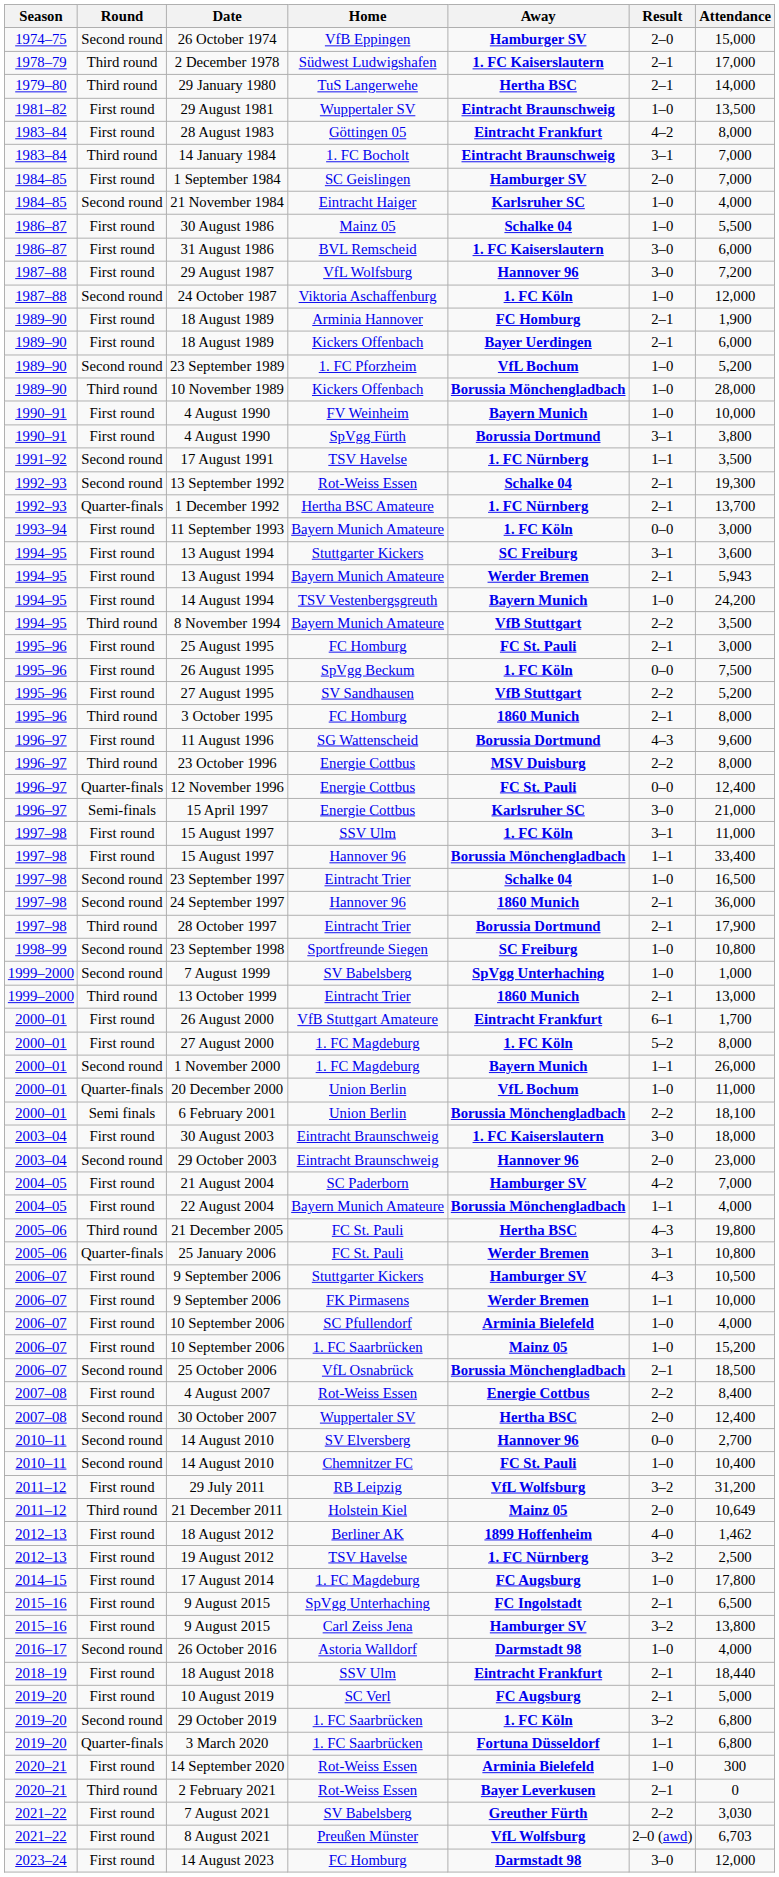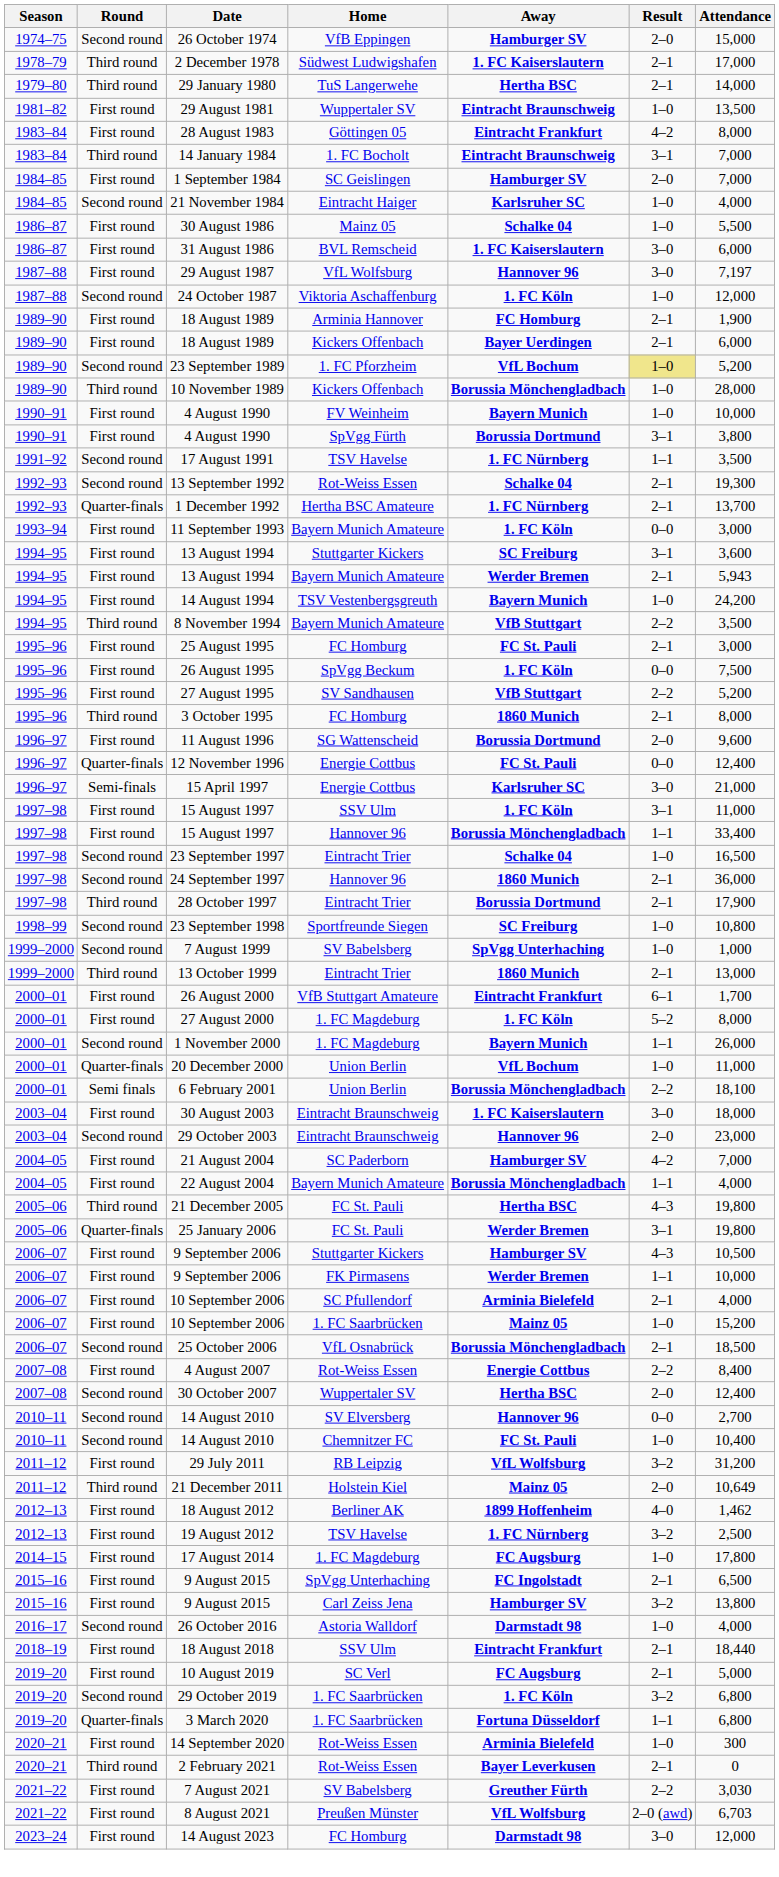 <table class="wikitable sortable">
 <tr align="center" bgcolor="#dfdfdf">
 <th><strong>Season</strong></th>
 <th><strong>Round</strong></th>
 <th><strong>Date</strong></th>
 <th><strong>Home</strong></th>
 <th><strong>Away</strong></th>
 <th><strong>Result</strong></th>
 <th><strong>Attendance</strong></th>
 </tr>
 <tr align="center">
 <td><a href='#'>1974–75</a></td>
 <td>Second round</td>
 <td>26 October 1974</td>
 <td><a href='#'>VfB Eppingen</a></td>
 <td><strong><a href='#'>Hamburger SV</a></strong></td>
 <td>2–0</td>
 <td>15,000</td>
 </tr>
 <tr align="center">
 <td><a href='#'>1978–79</a></td>
 <td>Third round</td>
 <td>2 December 1978</td>
 <td><a href='#'>Südwest Ludwigshafen</a></td>
 <td><strong><a href='#'>1. FC Kaiserslautern</a></strong></td>
 <td>2–1</td>
 <td>17,000</td>
 </tr>
 <tr align="center">
 <td><a href='#'>1979–80</a></td>
 <td>Third round</td>
 <td>29 January 1980</td>
 <td><a href='#'>TuS Langerwehe</a></td>
 <td><strong><a href='#'>Hertha BSC</a></strong></td>
 <td>2–1</td>
 <td>14,000</td>
 </tr>
 <tr align="center">
 <td><a href='#'>1981–82</a></td>
 <td>First round</td>
 <td>29 August 1981</td>
 <td><a href='#'>Wuppertaler SV</a></td>
 <td><strong><a href='#'>Eintracht Braunschweig</a></strong></td>
 <td>1–0</td>
 <td>13,500</td>
 </tr>
 <tr align="center">
 <td><a href='#'>1983–84</a></td>
 <td>First round</td>
 <td>28 August 1983</td>
 <td><a href='#'>Göttingen 05</a></td>
 <td><strong><a href='#'>Eintracht Frankfurt</a></strong></td>
 <td>4–2</td>
 <td>8,000</td>
 </tr>
 <tr align="center">
 <td><a href='#'>1983–84</a></td>
 <td>Third round</td>
 <td>14 January 1984</td>
 <td><a href='#'>1. FC Bocholt</a></td>
 <td><strong><a href='#'>Eintracht Braunschweig</a></strong></td>
 <td>3–1 </td>
 <td>7,000</td>
 </tr>
 <tr align="center">
 <td><a href='#'>1984–85</a></td>
 <td>First round</td>
 <td>1 September 1984</td>
 <td><a href='#'>SC Geislingen</a></td>
 <td><strong><a href='#'>Hamburger SV</a></strong></td>
 <td>2–0</td>
 <td>7,000</td>
 </tr>
 <tr align="center">
 <td><a href='#'>1984–85</a></td>
 <td>Second round</td>
 <td>21 November 1984</td>
 <td><a href='#'>Eintracht Haiger</a></td>
 <td><strong><a href='#'>Karlsruher SC</a></strong></td>
 <td>1–0 </td>
 <td>4,000</td>
 </tr>
 <tr align="center">
 <td><a href='#'>1986–87</a></td>
 <td>First round</td>
 <td>30 August 1986</td>
 <td><a href='#'>Mainz 05</a></td>
 <td><strong><a href='#'>Schalke 04</a></strong></td>
 <td>1–0</td>
 <td>5,500</td>
 </tr>
 <tr align="center">
 <td><a href='#'>1986–87</a></td>
 <td>First round</td>
 <td>31 August 1986</td>
 <td><a href='#'>BVL Remscheid</a></td>
 <td><strong><a href='#'>1. FC Kaiserslautern</a></strong></td>
 <td>3–0</td>
 <td>6,000</td>
 </tr>
 <tr align="center">
 <td><a href='#'>1987–88</a></td>
 <td>First round</td>
 <td>29 August 1987</td>
 <td><a href='#'>VfL Wolfsburg</a></td>
 <td><strong><a href='#'>Hannover 96</a></strong></td>
 <td>3–0</td>
-<td>7,200</td>
+<td>7,197</td>
 </tr>
 <tr align="center">
 <td><a href='#'>1987–88</a></td>
 <td>Second round</td>
 <td>24 October 1987</td>
 <td><a href='#'>Viktoria Aschaffenburg</a></td>
 <td><strong><a href='#'>1. FC Köln</a></strong></td>
 <td>1–0</td>
 <td>12,000</td>
 </tr>
 <tr align="center">
 <td><a href='#'>1989–90</a></td>
 <td>First round</td>
 <td>18 August 1989</td>
 <td><a href='#'>Arminia Hannover</a></td>
 <td><strong><a href='#'>FC Homburg</a></strong></td>
 <td>2–1</td>
 <td>1,900</td>
 </tr>
 <tr align="center">
 <td><a href='#'>1989–90</a></td>
 <td>First round</td>
 <td>18 August 1989</td>
 <td><a href='#'>Kickers Offenbach</a></td>
 <td><strong><a href='#'>Bayer Uerdingen</a></strong></td>
 <td>2–1</td>
 <td>6,000</td>
 </tr>
 <tr align="center">
 <td><a href='#'>1989–90</a></td>
 <td>Second round</td>
 <td>23 September 1989</td>
 <td><a href='#'>1. FC Pforzheim</a></td>
 <td><strong><a href='#'>VfL Bochum</a></strong></td>
-<td>1–0</td>
+<td style="background: khaki;">1–0</td>
 <td>5,200</td>
 </tr>
 <tr align="center">
 <td><a href='#'>1989–90</a></td>
 <td>Third round</td>
 <td>10 November 1989</td>
 <td><a href='#'>Kickers Offenbach</a></td>
 <td><strong><a href='#'>Borussia Mönchengladbach</a></strong></td>
 <td>1–0 </td>
 <td>28,000</td>
 </tr>
 <tr align="center">
 <td><a href='#'>1990–91</a></td>
 <td>First round</td>
 <td>4 August 1990</td>
 <td><a href='#'>FV Weinheim</a></td>
 <td><strong><a href='#'>Bayern Munich</a></strong></td>
 <td>1–0</td>
 <td>10,000</td>
 </tr>
 <tr align="center">
 <td><a href='#'>1990–91</a></td>
 <td>First round</td>
 <td>4 August 1990</td>
 <td><a href='#'>SpVgg Fürth</a></td>
 <td><strong><a href='#'>Borussia Dortmund</a></strong></td>
 <td>3–1</td>
 <td>3,800</td>
 </tr>
 <tr align="center">
 <td><a href='#'>1991–92</a></td>
 <td>Second round</td>
 <td>17 August 1991</td>
 <td><a href='#'>TSV Havelse</a></td>
 <td><strong><a href='#'>1. FC Nürnberg</a></strong></td>
 <td>1–1 <br></td>
 <td>3,500</td>
 </tr>
 <tr align="center">
 <td><a href='#'>1992–93</a></td>
 <td>Second round</td>
 <td>13 September 1992</td>
 <td><a href='#'>Rot-Weiss Essen</a></td>
 <td><strong><a href='#'>Schalke 04</a></strong></td>
 <td>2–1</td>
 <td>19,300</td>
 </tr>
 <tr align="center">
 <td><a href='#'>1992–93</a></td>
 <td>Quarter-finals</td>
 <td>1 December 1992</td>
 <td><a href='#'>Hertha BSC Amateure</a></td>
 <td><strong><a href='#'>1. FC Nürnberg</a></strong></td>
 <td>2–1</td>
 <td>13,700</td>
 </tr>
 <tr align="center">
 <td><a href='#'>1993–94</a></td>
 <td>First round</td>
 <td>11 September 1993</td>
 <td><a href='#'>Bayern Munich Amateure</a></td>
 <td><strong><a href='#'>1. FC Köln</a></strong></td>
 <td>0–0 <br></td>
 <td>3,000</td>
 </tr>
 <tr align="center">
 <td><a href='#'>1994–95</a></td>
 <td>First round</td>
 <td>13 August 1994</td>
 <td><a href='#'>Stuttgarter Kickers</a></td>
 <td><strong><a href='#'>SC Freiburg</a></strong></td>
 <td>3–1</td>
 <td>3,600</td>
 </tr>
 <tr align="center">
 <td><a href='#'>1994–95</a></td>
 <td>First round</td>
 <td>13 August 1994</td>
 <td><a href='#'>Bayern Munich Amateure</a></td>
 <td><strong><a href='#'>Werder Bremen</a></strong></td>
 <td>2–1</td>
 <td>5,943</td>
 </tr>
 <tr align="center">
 <td><a href='#'>1994–95</a></td>
 <td>First round</td>
 <td>14 August 1994</td>
 <td><a href='#'>TSV Vestenbergsgreuth</a></td>
 <td><strong><a href='#'>Bayern Munich</a></strong></td>
 <td>1–0</td>
 <td>24,200</td>
 </tr>
 <tr align="center">
 <td><a href='#'>1994–95</a></td>
 <td>Third round</td>
 <td>8 November 1994</td>
 <td><a href='#'>Bayern Munich Amateure</a></td>
 <td><strong><a href='#'>VfB Stuttgart</a></strong></td>
 <td>2–2 <br></td>
 <td>3,500</td>
 </tr>
 <tr align="center">
 <td><a href='#'>1995–96</a></td>
 <td>First round</td>
 <td>25 August 1995</td>
 <td><a href='#'>FC Homburg</a></td>
 <td><strong><a href='#'>FC St. Pauli</a></strong></td>
 <td>2–1 </td>
 <td>3,000</td>
 </tr>
 <tr align="center">
 <td><a href='#'>1995–96</a></td>
 <td>First round</td>
 <td>26 August 1995</td>
 <td><a href='#'>SpVgg Beckum</a></td>
 <td><strong><a href='#'>1. FC Köln</a></strong></td>
 <td>0–0 <br></td>
 <td>7,500</td>
 </tr>
 <tr align="center">
 <td><a href='#'>1995–96</a></td>
 <td>First round</td>
 <td>27 August 1995</td>
 <td><a href='#'>SV Sandhausen</a></td>
 <td><strong><a href='#'>VfB Stuttgart</a></strong></td>
 <td>2–2 <br></td>
 <td>5,200</td>
 </tr>
 <tr align="center">
 <td><a href='#'>1995–96</a></td>
 <td>Third round</td>
 <td>3 October 1995</td>
 <td><a href='#'>FC Homburg</a></td>
 <td><strong><a href='#'>1860 Munich</a></strong></td>
 <td>2–1</td>
 <td>8,000</td>
 </tr>
 <tr align="center">
 <td><a href='#'>1996–97</a></td>
 <td>First round</td>
 <td>11 August 1996</td>
 <td><a href='#'>SG Wattenscheid</a></td>
 <td><strong><a href='#'>Borussia Dortmund</a></strong></td>
-<td>4–3 </td>
+<td>2–0</td>
 <td>9,600</td>
-</tr>
-<tr align="center">
-<td><a href='#'>1996–97</a></td>
-<td>Third round</td>
-<td>23 October 1996</td>
-<td><a href='#'>Energie Cottbus</a></td>
-<td><strong><a href='#'>MSV Duisburg</a></strong></td>
-<td>2–2 <br></td>
-<td>8,000</td>
 </tr>
 <tr align="center">
 <td><a href='#'>1996–97</a></td>
 <td>Quarter-finals</td>
 <td>12 November 1996</td>
 <td><a href='#'>Energie Cottbus</a></td>
 <td><strong><a href='#'>FC St. Pauli</a></strong></td>
 <td>0–0 <br></td>
 <td>12,400</td>
 </tr>
 <tr align="center">
 <td><a href='#'>1996–97</a></td>
 <td>Semi-finals</td>
 <td>15 April 1997</td>
 <td><a href='#'>Energie Cottbus</a></td>
 <td><strong><a href='#'>Karlsruher SC</a></strong></td>
 <td>3–0</td>
 <td>21,000</td>
 </tr>
 <tr align="center">
 <td><a href='#'>1997–98</a></td>
 <td>First round</td>
 <td>15 August 1997</td>
 <td><a href='#'>SSV Ulm</a></td>
 <td><strong><a href='#'>1. FC Köln</a></strong></td>
 <td>3–1</td>
 <td>11,000</td>
 </tr>
 <tr align="center">
 <td><a href='#'>1997–98</a></td>
 <td>First round</td>
 <td>15 August 1997</td>
 <td><a href='#'>Hannover 96</a></td>
 <td><strong><a href='#'>Borussia Mönchengladbach</a></strong></td>
 <td>1–1 <br></td>
 <td>33,400</td>
 </tr>
 <tr align="center">
 <td><a href='#'>1997–98</a></td>
 <td>Second round</td>
 <td>23 September 1997</td>
 <td><a href='#'>Eintracht Trier</a></td>
 <td><strong><a href='#'>Schalke 04</a></strong></td>
 <td>1–0</td>
 <td>16,500</td>
 </tr>
 <tr align="center">
 <td><a href='#'>1997–98</a></td>
 <td>Second round</td>
 <td>24 September 1997</td>
 <td><a href='#'>Hannover 96</a></td>
 <td><strong><a href='#'>1860 Munich</a></strong></td>
 <td>2–1</td>
 <td>36,000</td>
 </tr>
 <tr align="center">
 <td><a href='#'>1997–98</a></td>
 <td>Third round</td>
 <td>28 October 1997</td>
 <td><a href='#'>Eintracht Trier</a></td>
 <td><strong><a href='#'>Borussia Dortmund</a></strong></td>
 <td>2–1</td>
 <td>17,900</td>
 </tr>
 <tr align="center">
 <td><a href='#'>1998–99</a></td>
 <td>Second round</td>
 <td>23 September 1998</td>
 <td><a href='#'>Sportfreunde Siegen</a></td>
 <td><strong><a href='#'>SC Freiburg</a></strong></td>
 <td>1–0</td>
 <td>10,800</td>
 </tr>
 <tr align="center">
 <td><a href='#'>1999–2000</a></td>
 <td>Second round</td>
 <td>7 August 1999</td>
 <td><a href='#'>SV Babelsberg</a></td>
 <td><strong><a href='#'>SpVgg Unterhaching</a></strong></td>
 <td>1–0</td>
 <td>1,000</td>
 </tr>
 <tr align="center">
 <td><a href='#'>1999–2000</a></td>
 <td>Third round</td>
 <td>13 October 1999</td>
 <td><a href='#'>Eintracht Trier</a></td>
 <td><strong><a href='#'>1860 Munich</a></strong></td>
 <td>2–1</td>
 <td>13,000</td>
 </tr>
 <tr align="center">
 <td><a href='#'>2000–01</a></td>
 <td>First round</td>
 <td>26 August 2000</td>
 <td><a href='#'>VfB Stuttgart Amateure</a></td>
 <td><strong><a href='#'>Eintracht Frankfurt</a></strong></td>
 <td>6–1</td>
 <td>1,700</td>
 </tr>
 <tr align="center">
 <td><a href='#'>2000–01</a></td>
 <td>First round</td>
 <td>27 August 2000</td>
 <td><a href='#'>1. FC Magdeburg</a></td>
 <td><strong><a href='#'>1. FC Köln</a></strong></td>
 <td>5–2</td>
 <td>8,000</td>
 </tr>
 <tr align="center">
 <td><a href='#'>2000–01</a></td>
 <td>Second round</td>
 <td>1 November 2000</td>
 <td><a href='#'>1. FC Magdeburg</a></td>
 <td><strong><a href='#'>Bayern Munich</a></strong></td>
 <td>1–1 <br></td>
 <td>26,000</td>
 </tr>
 <tr align="center">
 <td><a href='#'>2000–01</a></td>
 <td>Quarter-finals</td>
 <td>20 December 2000</td>
 <td><a href='#'>Union Berlin</a></td>
 <td><strong><a href='#'>VfL Bochum</a></strong></td>
 <td>1–0</td>
 <td>11,000</td>
 </tr>
 <tr align="center">
 <td><a href='#'>2000–01</a></td>
 <td>Semi finals</td>
 <td>6 February 2001</td>
 <td><a href='#'>Union Berlin</a></td>
 <td><strong><a href='#'>Borussia Mönchengladbach</a></strong></td>
 <td>2–2 <br></td>
 <td>18,100</td>
 </tr>
 <tr align="center">
 <td><a href='#'>2003–04</a></td>
 <td>First round</td>
 <td>30 August 2003</td>
 <td><a href='#'>Eintracht Braunschweig</a></td>
 <td><strong><a href='#'>1. FC Kaiserslautern</a></strong></td>
 <td>3–0</td>
 <td>18,000</td>
 </tr>
 <tr align="center">
 <td><a href='#'>2003–04</a></td>
 <td>Second round</td>
 <td>29 October 2003</td>
 <td><a href='#'>Eintracht Braunschweig</a></td>
 <td><strong><a href='#'>Hannover 96</a></strong></td>
 <td>2–0</td>
 <td>23,000</td>
 </tr>
 <tr align="center">
 <td><a href='#'>2004–05</a></td>
 <td>First round</td>
 <td>21 August 2004</td>
 <td><a href='#'>SC Paderborn</a></td>
 <td><strong><a href='#'>Hamburger SV</a></strong></td>
 <td>4–2</td>
 <td>7,000</td>
 </tr>
 <tr align="center">
 <td><a href='#'>2004–05</a></td>
 <td>First round</td>
 <td>22 August 2004</td>
 <td><a href='#'>Bayern Munich Amateure</a></td>
 <td><strong><a href='#'>Borussia Mönchengladbach</a></strong></td>
 <td>1–1 <br></td>
 <td>4,000</td>
 </tr>
 <tr align="center">
 <td><a href='#'>2005–06</a></td>
 <td>Third round</td>
 <td>21 December 2005</td>
 <td><a href='#'>FC St. Pauli</a></td>
 <td><strong><a href='#'>Hertha BSC</a></strong></td>
 <td>4–3 </td>
 <td>19,800</td>
 </tr>
 <tr align="center">
 <td><a href='#'>2005–06</a></td>
 <td>Quarter-finals</td>
 <td>25 January 2006</td>
 <td><a href='#'>FC St. Pauli</a></td>
 <td><strong><a href='#'>Werder Bremen</a></strong></td>
 <td>3–1</td>
-<td>10,800</td>
+<td>19,800</td>
 </tr>
 <tr align="center">
 <td><a href='#'>2006–07</a></td>
 <td>First round</td>
 <td>9 September 2006</td>
 <td><a href='#'>Stuttgarter Kickers</a></td>
 <td><strong><a href='#'>Hamburger SV</a></strong></td>
 <td>4–3 </td>
 <td>10,500</td>
 </tr>
 <tr align="center">
 <td><a href='#'>2006–07</a></td>
 <td>First round</td>
 <td>9 September 2006</td>
 <td><a href='#'>FK Pirmasens</a></td>
 <td><strong><a href='#'>Werder Bremen</a></strong></td>
 <td>1–1 <br></td>
 <td>10,000</td>
 </tr>
 <tr align="center">
 <td><a href='#'>2006–07</a></td>
 <td>First round</td>
 <td>10 September 2006</td>
 <td><a href='#'>SC Pfullendorf</a></td>
 <td><strong><a href='#'>Arminia Bielefeld</a></strong></td>
-<td>1–0</td>
+<td>2–1</td>
 <td>4,000</td>
 </tr>
 <tr align="center">
 <td><a href='#'>2006–07</a></td>
 <td>First round</td>
 <td>10 September 2006</td>
 <td><a href='#'>1. FC Saarbrücken</a></td>
 <td><strong><a href='#'>Mainz 05</a></strong></td>
 <td>1–0</td>
 <td>15,200</td>
 </tr>
 <tr align="center">
 <td><a href='#'>2006–07</a></td>
 <td>Second round</td>
 <td>25 October 2006</td>
 <td><a href='#'>VfL Osnabrück</a></td>
 <td><strong><a href='#'>Borussia Mönchengladbach</a></strong></td>
 <td>2–1</td>
 <td>18,500</td>
 </tr>
 <tr align="center">
 <td><a href='#'>2007–08</a></td>
 <td>First round</td>
 <td>4 August 2007</td>
 <td><a href='#'>Rot-Weiss Essen</a></td>
 <td><strong><a href='#'>Energie Cottbus</a></strong></td>
 <td>2–2 <br></td>
 <td>8,400</td>
 </tr>
 <tr align="center">
 <td><a href='#'>2007–08</a></td>
 <td>Second round</td>
 <td>30 October 2007</td>
 <td><a href='#'>Wuppertaler SV</a></td>
 <td><strong><a href='#'>Hertha BSC</a></strong></td>
 <td>2–0</td>
 <td>12,400</td>
 </tr>
 <tr align="center">
 <td><a href='#'>2010–11</a></td>
 <td>Second round</td>
 <td>14 August 2010</td>
 <td><a href='#'>SV Elversberg</a></td>
 <td><strong><a href='#'>Hannover 96</a></strong></td>
 <td>0–0 <br></td>
 <td>2,700</td>
 </tr>
 <tr align="center">
 <td><a href='#'>2010–11</a></td>
 <td>Second round</td>
 <td>14 August 2010</td>
 <td><a href='#'>Chemnitzer FC</a></td>
 <td><strong><a href='#'>FC St. Pauli</a></strong></td>
 <td>1–0</td>
 <td>10,400</td>
 </tr>
 <tr align="center">
 <td><a href='#'>2011–12</a></td>
 <td>First round</td>
 <td>29 July 2011</td>
 <td><a href='#'>RB Leipzig</a></td>
 <td><strong><a href='#'>VfL Wolfsburg</a></strong></td>
 <td>3–2</td>
 <td>31,200</td>
 </tr>
 <tr align="center">
 <td><a href='#'>2011–12</a></td>
 <td>Third round</td>
 <td>21 December 2011</td>
 <td><a href='#'>Holstein Kiel</a></td>
 <td><strong><a href='#'>Mainz 05</a></strong></td>
 <td>2–0</td>
 <td>10,649</td>
 </tr>
 <tr align="center">
 <td><a href='#'>2012–13</a></td>
 <td>First round</td>
 <td>18 August 2012</td>
 <td><a href='#'>Berliner AK</a></td>
 <td><strong><a href='#'>1899 Hoffenheim</a></strong></td>
 <td>4–0</td>
 <td>1,462</td>
 </tr>
 <tr align="center">
 <td><a href='#'>2012–13</a></td>
 <td>First round</td>
 <td>19 August 2012</td>
 <td><a href='#'>TSV Havelse</a></td>
 <td><strong><a href='#'>1. FC Nürnberg</a></strong></td>
 <td>3–2 </td>
 <td>2,500</td>
 </tr>
 <tr align="center">
 <td><a href='#'>2014–15</a></td>
 <td>First round</td>
 <td>17 August 2014</td>
 <td><a href='#'>1. FC Magdeburg</a></td>
 <td><strong><a href='#'>FC Augsburg</a></strong></td>
 <td>1–0</td>
 <td>17,800</td>
 </tr>
 <tr align="center">
 <td><a href='#'>2015–16</a></td>
 <td>First round</td>
 <td>9 August 2015</td>
 <td><a href='#'>SpVgg Unterhaching</a></td>
 <td><strong><a href='#'>FC Ingolstadt</a></strong></td>
 <td>2–1</td>
 <td>6,500</td>
 </tr>
 <tr align="center">
 <td><a href='#'>2015–16</a></td>
 <td>First round</td>
 <td>9 August 2015</td>
 <td><a href='#'>Carl Zeiss Jena</a></td>
 <td><strong><a href='#'>Hamburger SV</a></strong></td>
 <td>3–2 </td>
 <td>13,800</td>
 </tr>
 <tr align="center">
 <td><a href='#'>2016–17</a></td>
 <td>Second round</td>
 <td>26 October 2016</td>
 <td><a href='#'>Astoria Walldorf</a></td>
 <td><strong><a href='#'>Darmstadt 98</a></strong></td>
 <td>1–0</td>
 <td>4,000</td>
 </tr>
 <tr align="center">
 <td><a href='#'>2018–19</a></td>
 <td>First round</td>
 <td>18 August 2018</td>
 <td><a href='#'>SSV Ulm</a></td>
 <td><strong><a href='#'>Eintracht Frankfurt</a></strong></td>
 <td>2–1</td>
 <td>18,440</td>
 </tr>
 <tr align="center">
 <td><a href='#'>2019–20</a></td>
 <td>First round</td>
 <td>10 August 2019</td>
 <td><a href='#'>SC Verl</a></td>
 <td><strong><a href='#'>FC Augsburg</a></strong></td>
 <td>2–1</td>
 <td>5,000</td>
 </tr>
 <tr align="center">
 <td><a href='#'>2019–20</a></td>
 <td>Second round</td>
 <td>29 October 2019</td>
 <td><a href='#'>1. FC Saarbrücken</a></td>
 <td><strong><a href='#'>1. FC Köln</a></strong></td>
 <td>3–2</td>
 <td>6,800</td>
 </tr>
 <tr align="center">
 <td><a href='#'>2019–20</a></td>
 <td>Quarter-finals</td>
 <td>3 March 2020</td>
 <td><a href='#'>1. FC Saarbrücken</a></td>
 <td><strong><a href='#'>Fortuna Düsseldorf</a></strong></td>
 <td>1–1 <br></td>
 <td>6,800</td>
 </tr>
 <tr align="center">
 <td><a href='#'>2020–21</a></td>
 <td>First round</td>
 <td>14 September 2020</td>
 <td><a href='#'>Rot-Weiss Essen</a></td>
 <td><strong><a href='#'>Arminia Bielefeld</a></strong></td>
 <td>1–0</td>
 <td>300</td>
 </tr>
 <tr align="center">
 <td><a href='#'>2020–21</a></td>
 <td>Third round</td>
 <td>2 February 2021</td>
 <td><a href='#'>Rot-Weiss Essen</a></td>
 <td><strong><a href='#'>Bayer Leverkusen</a></strong></td>
 <td>2–1 </td>
 <td>0</td>
 </tr>
 <tr align="center">
 <td><a href='#'>2021–22</a></td>
 <td>First round</td>
 <td>7 August 2021</td>
 <td><a href='#'>SV Babelsberg</a></td>
 <td><strong><a href='#'>Greuther Fürth</a></strong></td>
 <td>2–2 <br></td>
 <td>3,030</td>
 </tr>
 <tr align="center">
 <td><a href='#'>2021–22</a></td>
 <td>First round</td>
 <td>8 August 2021</td>
 <td><a href='#'>Preußen Münster</a></td>
 <td><strong><a href='#'>VfL Wolfsburg</a></strong></td>
 <td>2–0 (<a href='#'>awd</a>)</td>
 <td>6,703</td>
 </tr>
 <tr align="center">
 <td><a href='#'>2023–24</a></td>
 <td>First round</td>
 <td>14 August 2023</td>
 <td><a href='#'>FC Homburg</a></td>
 <td><strong><a href='#'>Darmstadt 98</a></strong></td>
 <td>3–0</td>
 <td>12,000</td>
 </tr>
 </table>
